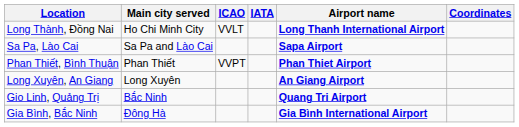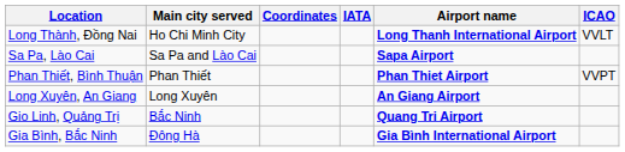 <table class="wikitable sortable" style="font-size:95%;">
 <tr>
 <th><a href='#'>Location</a></th>
 <th>Main city served</th>
-<th><a href='#'>ICAO</a></th>
+<th><a href='#'>Coordinates</a></th>
 <th><a href='#'>IATA</a></th>
 <th>Airport name</th>
-<th><a href='#'>Coordinates</a></th>
+<th><a href='#'>ICAO</a></th>
 </tr>
 <tr>
 <td><a href='#'>Long Thành</a>, Đồng Nai</td>
 <td>Ho Chi Minh City</td>
-<td>VVLT</td>
+<td></td>
 <td></td>
 <td><strong><a href='#'>Long Thanh International Airport</a></strong></td>
-<td></td>
+<td>VVLT</td>
 </tr>
 <tr>
 <td><a href='#'>Sa Pa</a>, <a href='#'>Lào Cai</a></td>
 <td>Sa Pa and <a href='#'>Lào Cai</a></td>
 <td></td>
 <td></td>
 <td><strong><a href='#'>Sapa Airport</a></strong></td>
 <td></td>
 </tr>
 <tr>
 <td><a href='#'>Phan Thiết</a>, <a href='#'>Bình Thuận</a></td>
 <td>Phan Thiết</td>
-<td>VVPT</td>
+<td></td>
 <td></td>
 <td><strong><a href='#'>Phan Thiet Airport</a></strong></td>
-<td></td>
+<td>VVPT</td>
 </tr>
 <tr>
 <td><a href='#'>Long Xuyên</a>, <a href='#'>An Giang</a></td>
 <td>Long Xuyên</td>
 <td></td>
 <td></td>
 <td><strong><a href='#'>An Giang Airport</a></strong></td>
 <td></td>
 </tr>
 <tr>
 <td><a href='#'>Gio Linh</a>, <a href='#'>Quảng Trị</a></td>
 <td><a href='#'>Bắc Ninh</a></td>
 <td></td>
 <td></td>
 <td><strong><a href='#'>Quang Tri Airport</a></strong></td>
 <td></td>
 </tr>
 <tr>
 <td><a href='#'>Gia Bình</a>, <a href='#'>Bắc Ninh</a></td>
 <td><a href='#'>Đông Hà</a></td>
 <td></td>
 <td></td>
 <td><strong><a href='#'>Gia Bình International Airport</a></strong></td>
 <td></td>
 </tr>
 </table>
